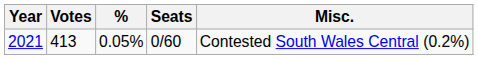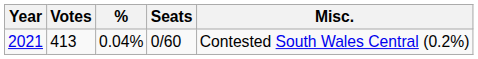 <table class="wikitable">
 <tr>
 <th>Year</th>
 <th>Votes</th>
 <th>%</th>
 <th>Seats</th>
 <th>Misc.</th>
 </tr>
 <tr>
 <td><a href='#'>2021</a></td>
 <td>413</td>
-<td>0.05%</td>
+<td>0.04%</td>
 <td>0/60</td>
 <td>Contested <a href='#'>South Wales Central</a> (0.2%)</td>
 </tr>
 </table>
